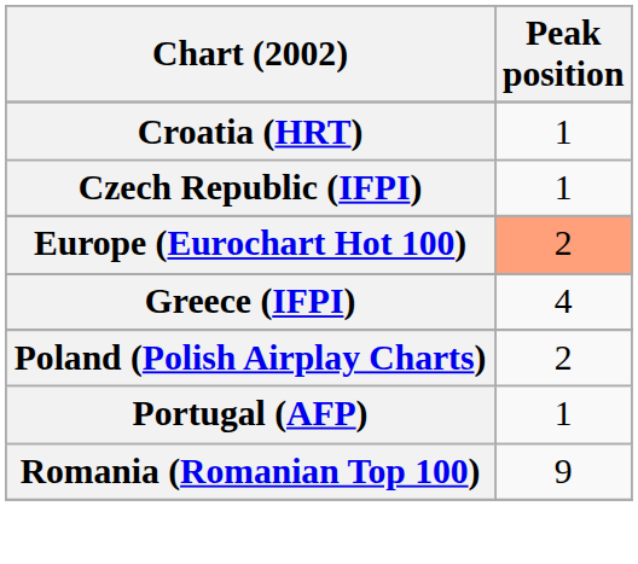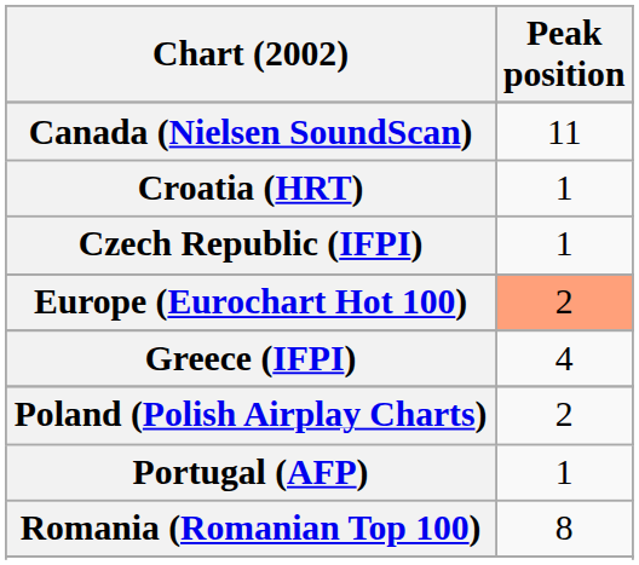 <table class="wikitable sortable plainrowheaders">
 <tr>
 <th>Chart (2002)</th>
 <th>Peak<br>position</th>
 </tr>
 <tr>
 </tr>
 <tr>
 </tr>
 <tr>
 </tr>
 <tr>
+</tr>
+<tr>
+<th scope="row">Canada (<a href='#'>Nielsen SoundScan</a>)</th>
+<td align="center">11</td>
 </tr>
 <tr>
 <th scope="row">Croatia (<a href='#'>HRT</a>)</th>
 <td align="center">1</td>
 </tr>
 <tr>
 <th scope="row">Czech Republic (<a href='#'>IFPI</a>)</th>
 <td align="center">1</td>
 </tr>
 <tr>
 </tr>
 <tr>
 <th scope="row">Europe (<a href='#'>Eurochart Hot 100</a>)</th>
 <td align="center" style="background: lightsalmon;">2</td>
 </tr>
 <tr>
 </tr>
 <tr>
 </tr>
 <tr>
 </tr>
 <tr>
 <th scope="row">Greece (<a href='#'>IFPI</a>)</th>
 <td align="center">4</td>
 </tr>
 <tr>
 </tr>
 <tr>
 </tr>
 <tr>
 </tr>
 <tr>
 </tr>
 <tr>
 </tr>
 <tr>
 </tr>
 <tr>
 </tr>
 <tr>
 </tr>
 <tr>
 <th scope="row">Poland (<a href='#'>Polish Airplay Charts</a>)</th>
 <td align="center">2</td>
 </tr>
 <tr>
 <th scope="row">Portugal (<a href='#'>AFP</a>)</th>
 <td align="center">1</td>
 </tr>
 <tr>
 <th scope="row">Romania (<a href='#'>Romanian Top 100</a>)</th>
-<td align="center">9</td>
+<td align="center">8</td>
 </tr>
 <tr>
 </tr>
 <tr>
 </tr>
 <tr>
 </tr>
 <tr>
 </tr>
 <tr>
 </tr>
 <tr>
 </tr>
 <tr>
 </tr>
 <tr>
 </tr>
 </table>
